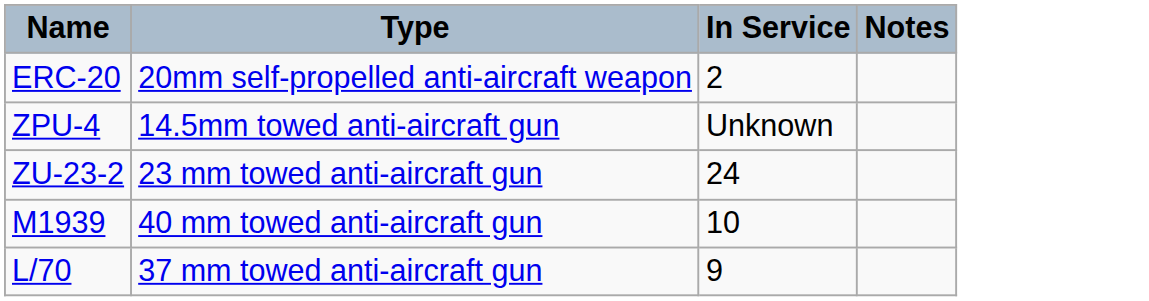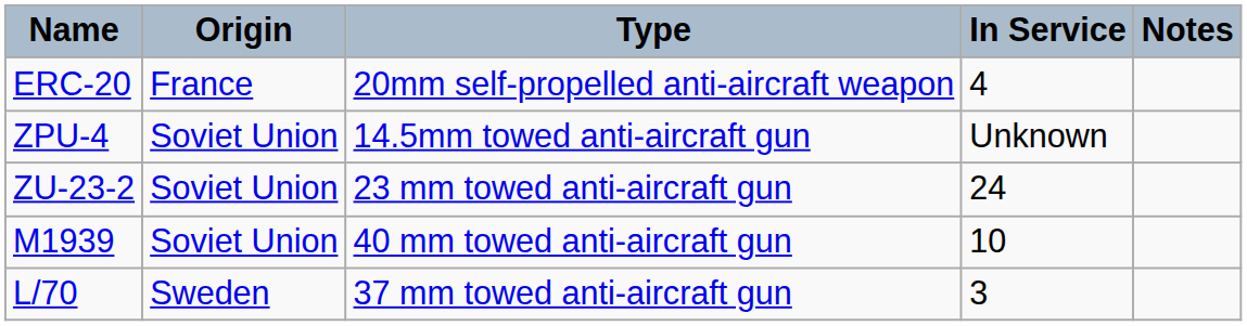 <table class="wikitable">
 <tr>
 <th style="text-align:center; background:#aabccc;">Name</th>
+<th style="text-align:center; background:#aabccc;">Origin</th>
 <th style="text-align:center; background:#aabccc;">Type</th>
 <th style="text-align:center; background:#aabccc;">In Service</th>
 <th style="text-align:center; background:#aabccc;">Notes</th>
 </tr>
 <tr>
 <td><a href='#'>ERC-20</a></td>
+<td><a href='#'>France</a></td>
 <td><a href='#'>20mm self-propelled anti-aircraft weapon</a></td>
-<td>2</td>
+<td>4</td>
 <td></td>
 </tr>
 <tr>
 <td><a href='#'>ZPU-4</a></td>
+<td><a href='#'>Soviet Union</a></td>
 <td><a href='#'>14.5mm towed anti-aircraft gun</a></td>
 <td>Unknown</td>
 <td></td>
 </tr>
 <tr>
 <td><a href='#'>ZU-23-2</a></td>
+<td><a href='#'>Soviet Union</a></td>
 <td><a href='#'>23 mm towed anti-aircraft gun</a></td>
 <td>24</td>
 <td></td>
 </tr>
 <tr>
 <td><a href='#'>M1939</a></td>
+<td><a href='#'>Soviet Union</a></td>
 <td><a href='#'>40 mm towed anti-aircraft gun</a></td>
 <td>10</td>
 <td></td>
 </tr>
 <tr>
 <td><a href='#'>L/70</a></td>
+<td><a href='#'>Sweden</a></td>
 <td><a href='#'>37 mm towed anti-aircraft gun</a></td>
-<td>9</td>
+<td>3</td>
 <td></td>
 </tr>
 </table>
